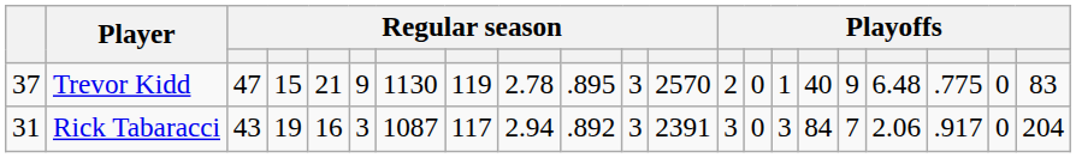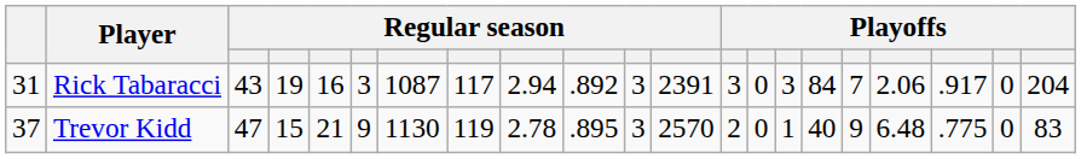 <table class="wikitable plainrowheaders" style="text-align:center;">
 <tr>
 <th scope="col" rowspan="2"></th>
 <th scope="col" rowspan="2">Player</th>
 <th scope=colgroup colspan=10>Regular season</th>
 <th scope=colgroup colspan=9>Playoffs</th>
 </tr>
 <tr>
 <th scope="col"></th>
 <th scope="col"></th>
 <th scope="col"></th>
 <th scope="col"></th>
 <th scope="col"></th>
 <th scope="col"></th>
 <th scope="col"></th>
 <th scope="col"></th>
 <th scope="col"></th>
 <th scope="col"></th>
 <th scope="col"></th>
 <th scope="col"></th>
 <th scope="col"></th>
 <th scope="col"></th>
 <th scope="col"></th>
 <th scope="col"></th>
 <th scope="col"></th>
 <th scope="col"></th>
 <th scope="col"></th>
 </tr>
 <tr>
+<td scope="row">31</td>
+<td align="left"><a href='#'>Rick Tabaracci</a></td>
+<td>43</td>
+<td>19</td>
+<td>16</td>
+<td>3</td>
+<td>1087</td>
+<td>117</td>
+<td>2.94</td>
+<td>.892</td>
+<td>3</td>
+<td>2391</td>
+<td>3</td>
+<td>0</td>
+<td>3</td>
+<td>84</td>
+<td>7</td>
+<td>2.06</td>
+<td>.917</td>
+<td>0</td>
+<td>204</td>
+</tr>
+<tr>
 <td scope="row">37</td>
 <td align="left"><a href='#'>Trevor Kidd</a></td>
 <td>47</td>
 <td>15</td>
 <td>21</td>
 <td>9</td>
 <td>1130</td>
 <td>119</td>
 <td>2.78</td>
 <td>.895</td>
 <td>3</td>
 <td>2570</td>
 <td>2</td>
 <td>0</td>
 <td>1</td>
 <td>40</td>
 <td>9</td>
 <td>6.48</td>
 <td>.775</td>
 <td>0</td>
 <td>83</td>
 </tr>
-<tr>
-<td scope="row">31</td>
-<td align="left"><a href='#'>Rick Tabaracci</a></td>
-<td>43</td>
-<td>19</td>
-<td>16</td>
-<td>3</td>
-<td>1087</td>
-<td>117</td>
-<td>2.94</td>
-<td>.892</td>
-<td>3</td>
-<td>2391</td>
-<td>3</td>
-<td>0</td>
-<td>3</td>
-<td>84</td>
-<td>7</td>
-<td>2.06</td>
-<td>.917</td>
-<td>0</td>
-<td>204</td>
-</tr>
 </table>
